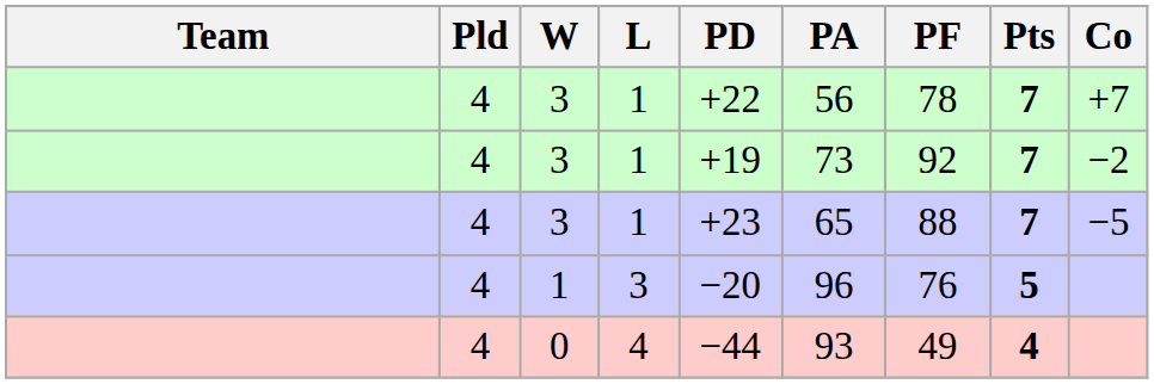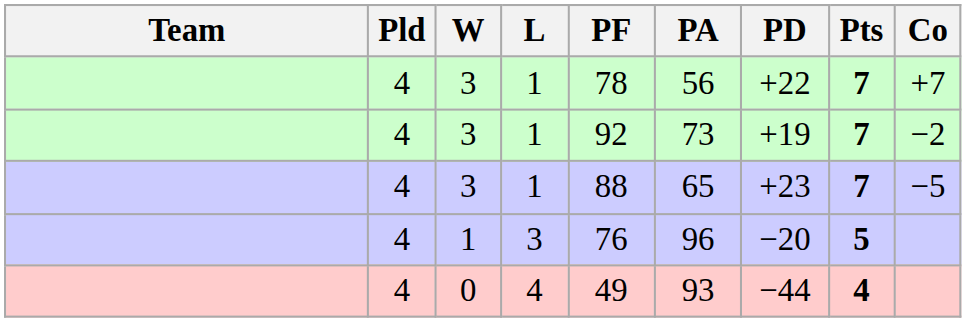 <table class=wikitable style="text-align:center">
 <tr>
 <th width=170>Team</th>
 <th width=25>Pld</th>
 <th width=25>W</th>
 <th width=25>L</th>
+<th width=35>PF</th>
+<th width=35>PA</th>
 <th width=35>PD</th>
-<th width=35>PA</th>
-<th width=35>PF</th>
 <th width=25>Pts</th>
 <th width=25>Co</th>
 </tr>
 <tr bgcolor=ccffcc>
 <td style="text-align:left"></td>
 <td>4</td>
 <td>3</td>
 <td>1</td>
+<td>78</td>
+<td>56</td>
 <td>+22</td>
-<td>56</td>
-<td>78</td>
 <td><strong>7</strong></td>
 <td>+7</td>
 </tr>
 <tr bgcolor=ccffcc>
 <td style="text-align:left"></td>
 <td>4</td>
 <td>3</td>
 <td>1</td>
+<td>92</td>
+<td>73</td>
 <td>+19</td>
-<td>73</td>
-<td>92</td>
 <td><strong>7</strong></td>
 <td>−2</td>
 </tr>
 <tr bgcolor=ccccff>
 <td style="text-align:left"></td>
 <td>4</td>
 <td>3</td>
 <td>1</td>
+<td>88</td>
+<td>65</td>
 <td>+23</td>
-<td>65</td>
-<td>88</td>
 <td><strong>7</strong></td>
 <td>−5</td>
 </tr>
 <tr bgcolor=ccccff>
 <td style="text-align:left"></td>
 <td>4</td>
 <td>1</td>
 <td>3</td>
+<td>76</td>
+<td>96</td>
 <td>−20</td>
-<td>96</td>
-<td>76</td>
 <td><strong>5</strong></td>
 <td></td>
 </tr>
 <tr bgcolor=ffcccc>
 <td style="text-align:left"></td>
 <td>4</td>
 <td>0</td>
 <td>4</td>
+<td>49</td>
+<td>93</td>
 <td>−44</td>
-<td>93</td>
-<td>49</td>
 <td><strong>4</strong></td>
 <td></td>
 </tr>
 </table>
